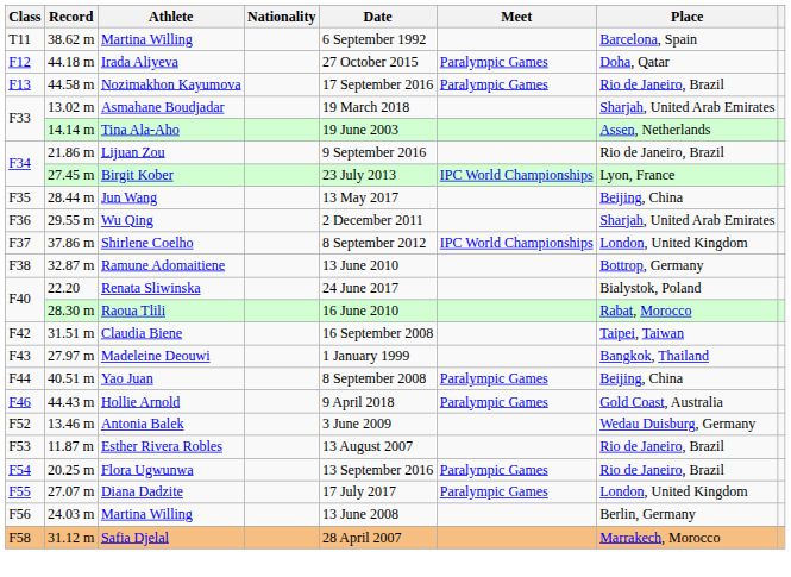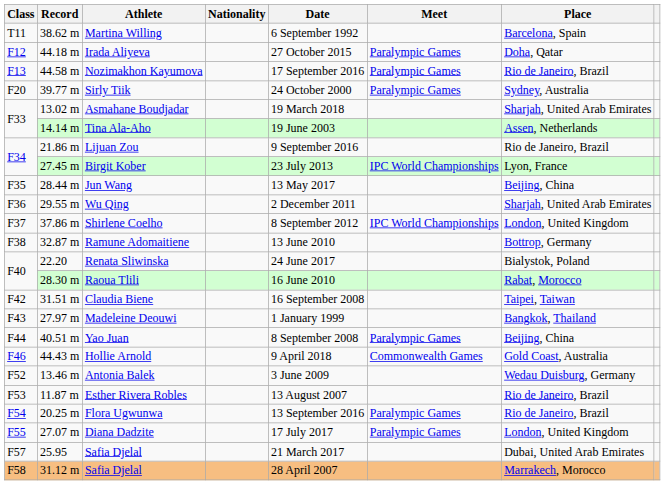 <table class="wikitable">
 <tr>
 <th>Class</th>
 <th>Record</th>
 <th>Athlete</th>
 <th>Nationality</th>
 <th>Date</th>
 <th>Meet</th>
 <th>Place</th>
 <th></th>
 </tr>
 <tr>
 <td>T11</td>
 <td>38.62 m</td>
 <td><a href='#'>Martina Willing</a></td>
 <td></td>
 <td>6 September 1992</td>
 <td></td>
 <td><a href='#'>Barcelona</a>, Spain</td>
 <td></td>
 </tr>
 <tr>
 <td><a href='#'>F12</a></td>
 <td>44.18 m</td>
 <td><a href='#'>Irada Aliyeva</a></td>
 <td></td>
 <td>27 October 2015</td>
 <td><a href='#'>Paralympic Games</a></td>
 <td><a href='#'>Doha</a>, Qatar</td>
 </tr>
 <tr>
 <td><a href='#'>F13</a></td>
 <td>44.58 m</td>
 <td><a href='#'>Nozimakhon Kayumova</a></td>
 <td></td>
 <td>17 September 2016</td>
 <td><a href='#'>Paralympic Games</a></td>
 <td><a href='#'>Rio de Janeiro</a>, Brazil</td>
+<td></td>
+</tr>
+<tr>
+<td>F20</td>
+<td>39.77 m</td>
+<td><a href='#'>Sirly Tiik</a></td>
+<td></td>
+<td>24 October 2000</td>
+<td><a href='#'>Paralympic Games</a></td>
+<td><a href='#'>Sydney</a>, Australia</td>
 <td></td>
 </tr>
 <tr>
 <td rowspan="2">F33</td>
 <td>13.02 m</td>
 <td><a href='#'>Asmahane Boudjadar</a></td>
 <td></td>
 <td>19 March 2018</td>
 <td></td>
 <td><a href='#'>Sharjah</a>, United Arab Emirates</td>
 <td></td>
 </tr>
 <tr bgcolor=#D2FFD2>
 <td>14.14 m</td>
 <td><a href='#'>Tina Ala-Aho</a></td>
 <td></td>
 <td>19 June 2003</td>
 <td></td>
 <td><a href='#'>Assen</a>, Netherlands</td>
 <td></td>
 </tr>
 <tr>
 <td rowspan="2"><a href='#'>F34</a></td>
 <td>21.86 m</td>
 <td><a href='#'>Lijuan Zou</a></td>
 <td></td>
 <td>9 September 2016</td>
 <td></td>
 <td>Rio de Janeiro, Brazil</td>
 <td></td>
 </tr>
 <tr bgcolor=#D2FFD2>
 <td>27.45 m</td>
 <td><a href='#'>Birgit Kober</a></td>
 <td></td>
 <td>23 July 2013</td>
 <td><a href='#'>IPC World Championships</a></td>
 <td>Lyon, France</td>
 <td></td>
 </tr>
 <tr>
 <td>F35</td>
 <td>28.44 m</td>
 <td><a href='#'>Jun Wang</a></td>
 <td></td>
 <td>13 May 2017</td>
 <td></td>
 <td><a href='#'>Beijing</a>, China</td>
 <td></td>
 </tr>
 <tr>
 <td>F36</td>
 <td>29.55 m</td>
 <td><a href='#'>Wu Qing</a></td>
 <td></td>
 <td>2 December 2011</td>
 <td></td>
 <td><a href='#'>Sharjah</a>, United Arab Emirates</td>
 <td></td>
 </tr>
 <tr>
 <td>F37</td>
 <td>37.86 m</td>
 <td><a href='#'>Shirlene Coelho</a></td>
 <td></td>
 <td>8 September 2012</td>
 <td><a href='#'>IPC World Championships</a></td>
 <td><a href='#'>London</a>, United Kingdom</td>
 <td></td>
 </tr>
 <tr>
 <td>F38</td>
 <td>32.87 m</td>
 <td><a href='#'>Ramune Adomaitiene</a></td>
 <td></td>
 <td>13 June 2010</td>
 <td></td>
 <td><a href='#'>Bottrop</a>, Germany</td>
 <td></td>
 </tr>
 <tr>
 <td rowspan="2">F40</td>
 <td>22.20</td>
 <td><a href='#'>Renata Sliwinska</a></td>
 <td></td>
 <td>24 June 2017</td>
 <td></td>
 <td>Bialystok, Poland</td>
 <td></td>
 </tr>
 <tr bgcolor=#D2FFD2>
 <td>28.30 m</td>
 <td><a href='#'>Raoua Tlili</a></td>
 <td></td>
 <td>16 June 2010</td>
 <td></td>
 <td><a href='#'>Rabat</a>, <a href='#'>Morocco</a></td>
 <td></td>
 </tr>
 <tr>
 <td>F42</td>
 <td>31.51 m</td>
 <td><a href='#'>Claudia Biene</a></td>
 <td></td>
 <td>16 September 2008</td>
 <td></td>
 <td><a href='#'>Taipei</a>, <a href='#'>Taiwan</a></td>
 <td></td>
 </tr>
 <tr>
 <td>F43</td>
 <td>27.97 m</td>
 <td><a href='#'>Madeleine Deouwi</a></td>
 <td></td>
 <td>1 January 1999</td>
 <td></td>
 <td><a href='#'>Bangkok</a>, <a href='#'>Thailand</a></td>
 <td></td>
 </tr>
 <tr>
 <td>F44</td>
 <td>40.51 m</td>
 <td><a href='#'>Yao Juan</a></td>
 <td></td>
 <td>8 September 2008</td>
 <td><a href='#'>Paralympic Games</a></td>
 <td><a href='#'>Beijing</a>, China</td>
 <td></td>
 </tr>
 <tr>
 <td><a href='#'>F46</a></td>
 <td>44.43 m</td>
 <td><a href='#'>Hollie Arnold</a></td>
 <td></td>
 <td>9 April 2018</td>
-<td><a href='#'>Paralympic Games</a></td>
+<td><a href='#'>Commonwealth Games</a></td>
 <td><a href='#'>Gold Coast</a>, Australia</td>
 <td></td>
 </tr>
 <tr>
 <td>F52</td>
 <td>13.46 m</td>
 <td><a href='#'>Antonia Balek</a></td>
 <td></td>
 <td>3 June 2009</td>
 <td></td>
 <td><a href='#'>Wedau Duisburg</a>, Germany</td>
 <td></td>
 </tr>
 <tr>
 <td>F53</td>
 <td>11.87 m</td>
 <td><a href='#'>Esther Rivera Robles</a></td>
 <td></td>
 <td>13 August 2007</td>
 <td></td>
 <td><a href='#'>Rio de Janeiro</a>, Brazil</td>
 <td></td>
 </tr>
 <tr>
 <td><a href='#'>F54</a></td>
 <td>20.25 m</td>
 <td><a href='#'>Flora Ugwunwa</a></td>
 <td></td>
 <td>13 September 2016</td>
 <td><a href='#'>Paralympic Games</a></td>
 <td><a href='#'>Rio de Janeiro</a>, Brazil</td>
 <td></td>
 </tr>
 <tr>
 <td><a href='#'>F55</a></td>
 <td>27.07 m</td>
 <td><a href='#'>Diana Dadzite</a></td>
 <td></td>
 <td>17 July 2017</td>
 <td><a href='#'>Paralympic Games</a></td>
 <td><a href='#'>London</a>, United Kingdom</td>
 <td></td>
 </tr>
 <tr>
-<td>F56</td>
-<td>24.03 m</td>
-<td><a href='#'>Martina Willing</a></td>
+<td>F57</td>
+<td>25.95</td>
+<td><a href='#'>Safia Djelal</a></td>
 <td></td>
-<td>13 June 2008</td>
+<td>21 March 2017</td>
 <td></td>
-<td>Berlin, Germany</td>
+<td>Dubai, United Arab Emirates</td>
 <td></td>
 </tr>
 <tr bgcolor=#F7BE81>
 <td>F58</td>
 <td>31.12 m</td>
 <td><a href='#'>Safia Djelal</a></td>
 <td></td>
 <td>28 April 2007</td>
 <td></td>
 <td><a href='#'>Marrakech</a>, Morocco</td>
 <td></td>
 </tr>
 </table>
